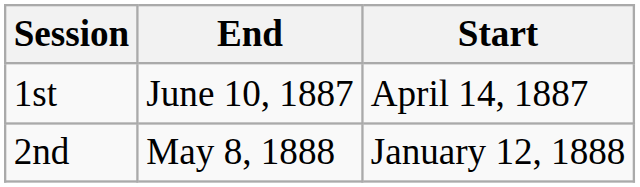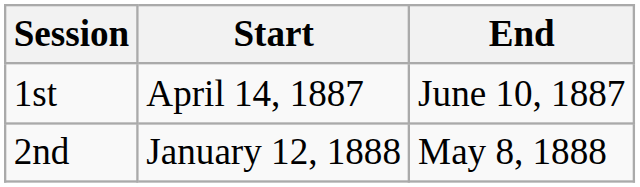 <table class="wikitable">
 <tr>
 <th>Session</th>
+<th>Start</th>
 <th>End</th>
-<th>Start</th>
 </tr>
 <tr>
 <td>1st</td>
+<td>April 14, 1887</td>
 <td>June 10, 1887</td>
-<td>April 14, 1887</td>
 </tr>
 <tr>
 <td>2nd</td>
+<td>January 12, 1888</td>
 <td>May 8, 1888</td>
-<td>January 12, 1888</td>
 </tr>
 </table>
